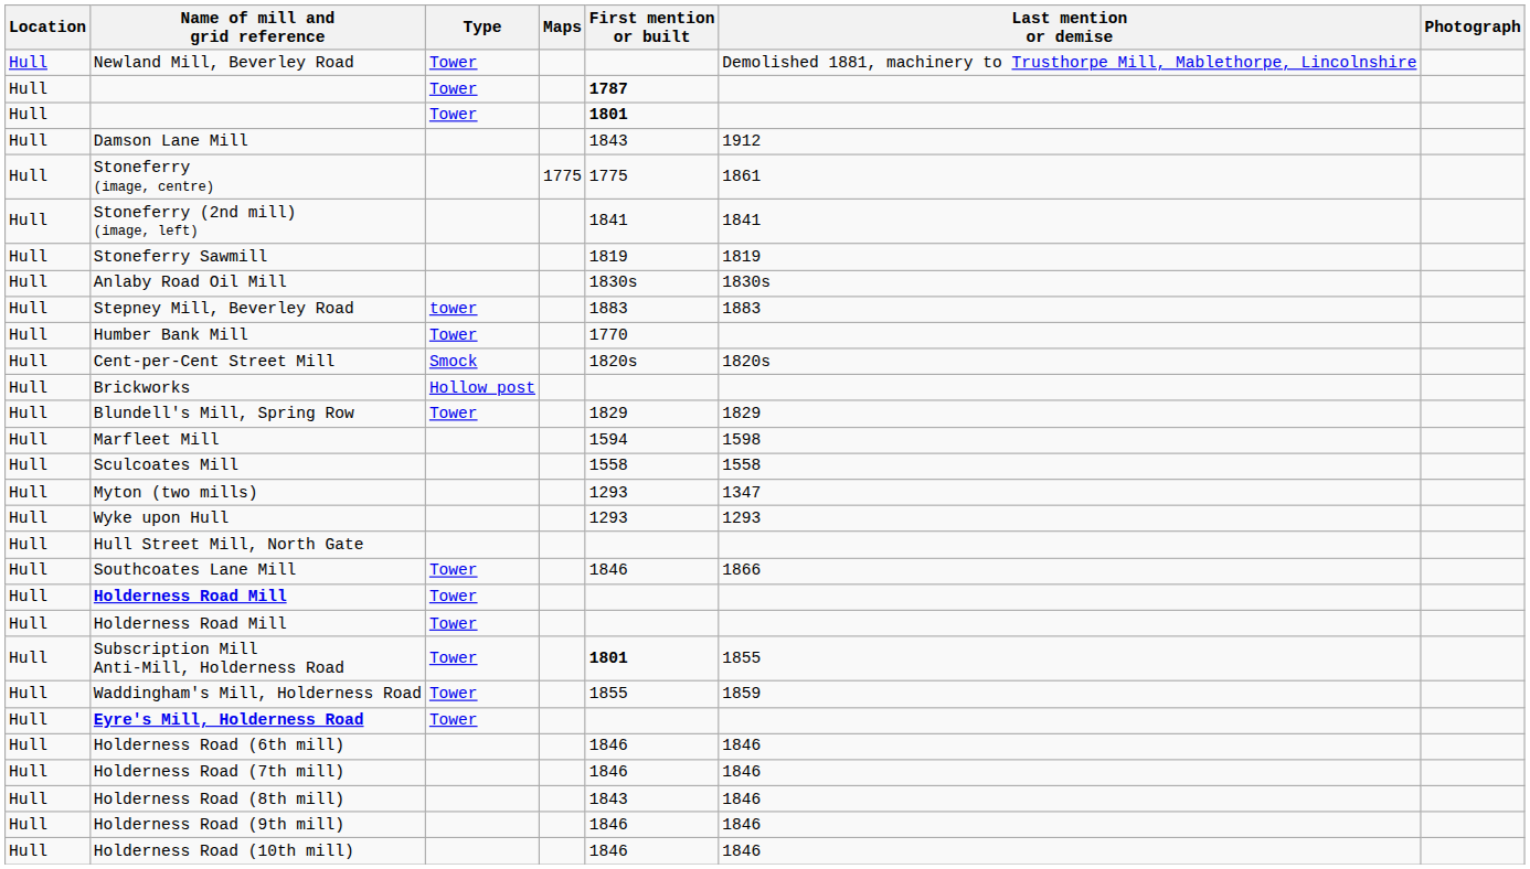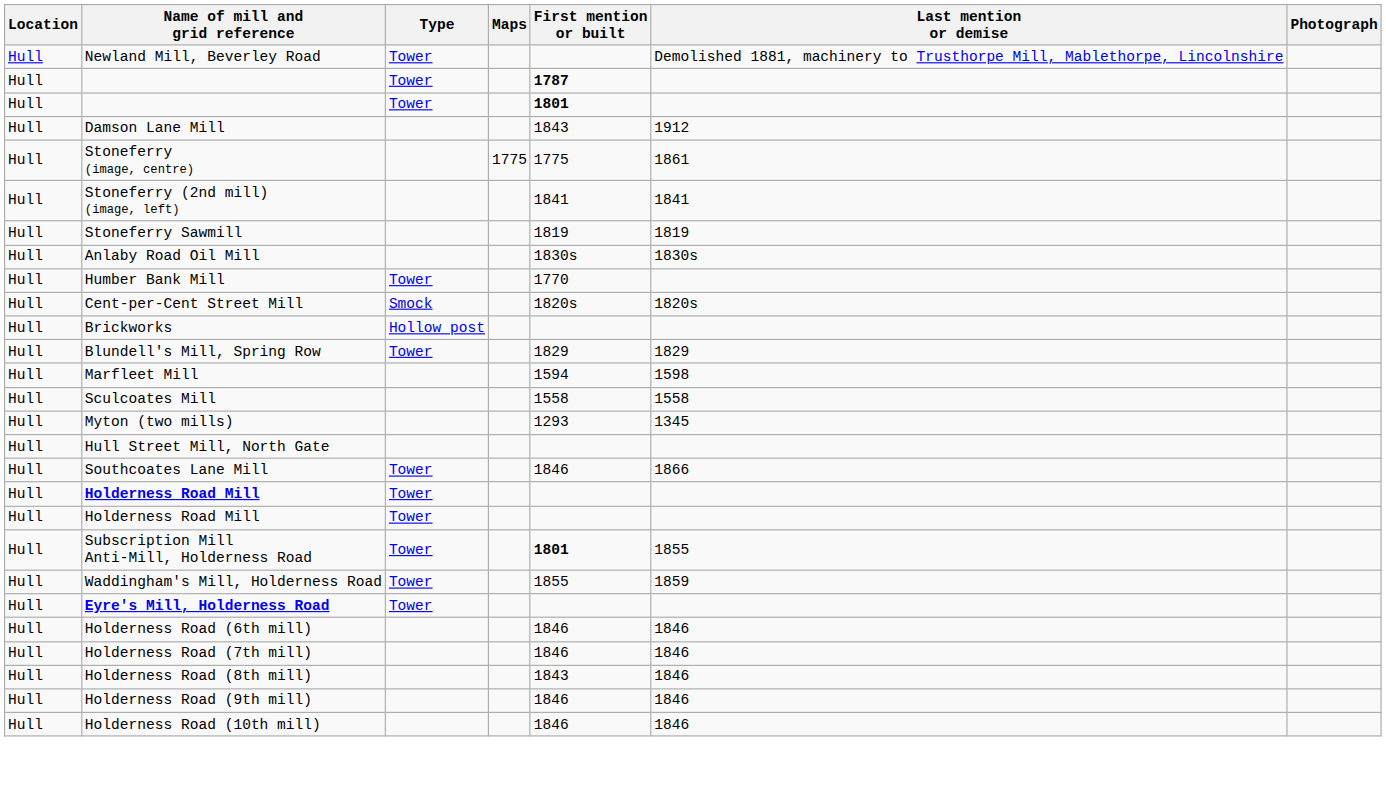 <table class="wikitable">
 <tr>
 <th>Location</th>
 <th>Name of mill and<br>grid reference</th>
 <th>Type</th>
 <th>Maps</th>
 <th>First mention<br>or built</th>
 <th>Last mention<br> or demise</th>
 <th>Photograph</th>
 </tr>
 <tr>
 <td><a href='#'>Hull</a></td>
 <td>Newland Mill, Beverley Road</td>
 <td><a href='#'>Tower</a></td>
 <td></td>
 <td></td>
 <td>Demolished 1881, machinery to <a href='#'>Trusthorpe Mill, Mablethorpe, Lincolnshire</a></td>
 <td></td>
 </tr>
 <tr>
 <td>Hull</td>
 <td></td>
 <td><a href='#'>Tower</a></td>
 <td></td>
 <td><strong>1787</strong></td>
 <td></td>
 <td></td>
 </tr>
 <tr>
 <td>Hull</td>
 <td></td>
 <td><a href='#'>Tower</a></td>
 <td></td>
 <td><strong>1801</strong></td>
 <td></td>
 <td></td>
 </tr>
 <tr>
 <td>Hull</td>
 <td>Damson Lane Mill</td>
 <td></td>
 <td></td>
 <td>1843</td>
 <td>1912</td>
 <td></td>
 </tr>
 <tr>
 <td>Hull</td>
 <td>Stoneferry<br><small>(image, centre)</small></td>
 <td></td>
 <td>1775</td>
 <td>1775</td>
 <td>1861</td>
 <td></td>
 </tr>
 <tr>
 <td>Hull</td>
 <td>Stoneferry (2nd mill)<br><small>(image, left)</small></td>
 <td></td>
 <td></td>
 <td>1841</td>
 <td>1841</td>
 <td></td>
 </tr>
 <tr>
 <td>Hull</td>
 <td>Stoneferry Sawmill</td>
 <td></td>
 <td></td>
 <td>1819</td>
 <td>1819</td>
 <td></td>
 </tr>
 <tr>
 <td>Hull</td>
 <td>Anlaby Road Oil Mill</td>
 <td></td>
 <td></td>
 <td>1830s</td>
 <td>1830s</td>
 <td></td>
 </tr>
 <tr>
 <td>Hull</td>
-<td>Stepney Mill, Beverley Road</td>
-<td><a href='#'>tower</a></td>
-<td></td>
-<td>1883</td>
-<td>1883</td>
-<td></td>
-</tr>
-<tr>
-<td>Hull</td>
 <td>Humber Bank Mill</td>
 <td><a href='#'>Tower</a></td>
 <td></td>
 <td>1770</td>
 <td></td>
 <td></td>
 </tr>
 <tr>
 <td>Hull</td>
 <td>Cent-per-Cent Street Mill</td>
 <td><a href='#'>Smock</a></td>
 <td></td>
 <td>1820s</td>
 <td>1820s</td>
 <td></td>
 </tr>
 <tr>
 <td>Hull</td>
 <td>Brickworks</td>
 <td><a href='#'>Hollow post</a></td>
 <td></td>
 <td></td>
 <td></td>
 <td></td>
 </tr>
 <tr>
 <td>Hull</td>
 <td>Blundell's Mill, Spring Row</td>
 <td><a href='#'>Tower</a></td>
 <td></td>
 <td>1829</td>
 <td>1829</td>
 <td></td>
 </tr>
 <tr>
 <td>Hull</td>
 <td>Marfleet Mill</td>
 <td></td>
 <td></td>
 <td>1594</td>
 <td>1598</td>
 <td></td>
 </tr>
 <tr>
 <td>Hull</td>
 <td>Sculcoates Mill</td>
 <td></td>
 <td></td>
 <td>1558</td>
 <td>1558</td>
 <td></td>
 </tr>
 <tr>
 <td>Hull</td>
 <td>Myton (two mills)</td>
 <td></td>
 <td></td>
 <td>1293</td>
-<td>1347</td>
-<td></td>
-</tr>
-<tr>
-<td>Hull</td>
-<td>Wyke upon Hull</td>
-<td></td>
-<td></td>
-<td>1293</td>
-<td>1293</td>
+<td>1345</td>
 <td></td>
 </tr>
 <tr>
 <td>Hull</td>
 <td>Hull Street Mill, North Gate</td>
 <td></td>
 <td></td>
 <td></td>
 <td></td>
 <td></td>
 </tr>
 <tr>
 <td>Hull</td>
 <td>Southcoates Lane Mill</td>
 <td><a href='#'>Tower</a></td>
 <td></td>
 <td>1846</td>
 <td>1866</td>
 <td></td>
 </tr>
 <tr>
 <td>Hull</td>
 <td><strong><a href='#'>Holderness Road Mill</a></strong><br></td>
 <td><a href='#'>Tower</a></td>
 <td></td>
 <td></td>
 <td></td>
 <td></td>
 </tr>
 <tr>
 <td>Hull</td>
 <td>Holderness Road Mill</td>
 <td><a href='#'>Tower</a></td>
 <td></td>
 <td></td>
 <td></td>
 <td></td>
 </tr>
 <tr>
 <td>Hull</td>
 <td>Subscription Mill<br>Anti-Mill, Holderness Road</td>
 <td><a href='#'>Tower</a></td>
 <td></td>
 <td><strong>1801</strong></td>
 <td>1855</td>
 <td></td>
 </tr>
 <tr>
 <td>Hull</td>
 <td>Waddingham's Mill, Holderness Road</td>
 <td><a href='#'>Tower</a></td>
 <td></td>
 <td>1855</td>
 <td>1859</td>
 <td></td>
 </tr>
 <tr>
 <td>Hull</td>
 <td><strong><a href='#'>Eyre's Mill, Holderness Road</a></strong><br></td>
 <td><a href='#'>Tower</a></td>
 <td></td>
 <td></td>
 <td></td>
 <td></td>
 </tr>
 <tr>
 <td>Hull</td>
 <td>Holderness Road (6th mill)</td>
 <td></td>
 <td></td>
 <td>1846</td>
 <td>1846</td>
 <td></td>
 </tr>
 <tr>
 <td>Hull</td>
 <td>Holderness Road (7th mill)</td>
 <td></td>
 <td></td>
 <td>1846</td>
 <td>1846</td>
 <td></td>
 </tr>
 <tr>
 <td>Hull</td>
 <td>Holderness Road (8th mill)</td>
 <td></td>
 <td></td>
 <td>1843</td>
 <td>1846</td>
 <td></td>
 </tr>
 <tr>
 <td>Hull</td>
 <td>Holderness Road (9th mill)</td>
 <td></td>
 <td></td>
 <td>1846</td>
 <td>1846</td>
 <td></td>
 </tr>
 <tr>
 <td>Hull</td>
 <td>Holderness Road (10th mill)</td>
 <td></td>
 <td></td>
 <td>1846</td>
 <td>1846</td>
 <td></td>
 </tr>
 </table>
